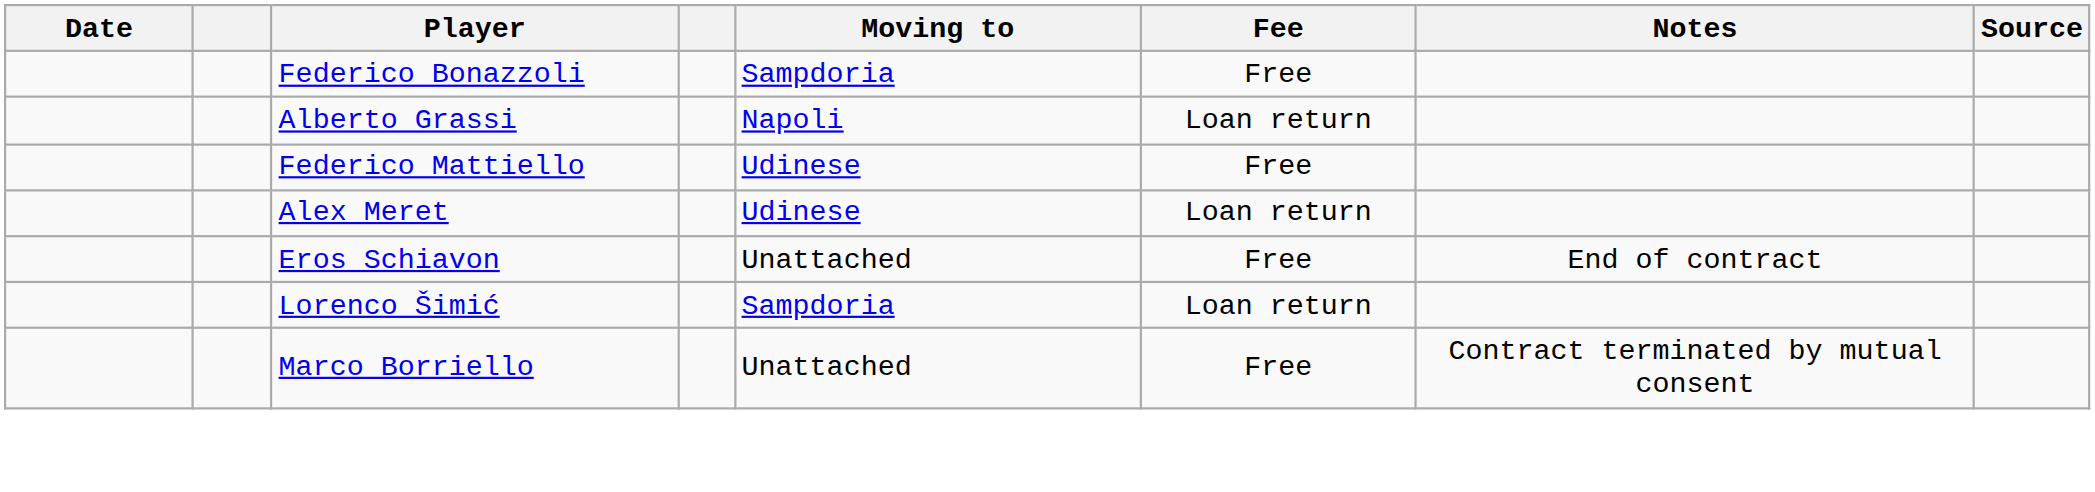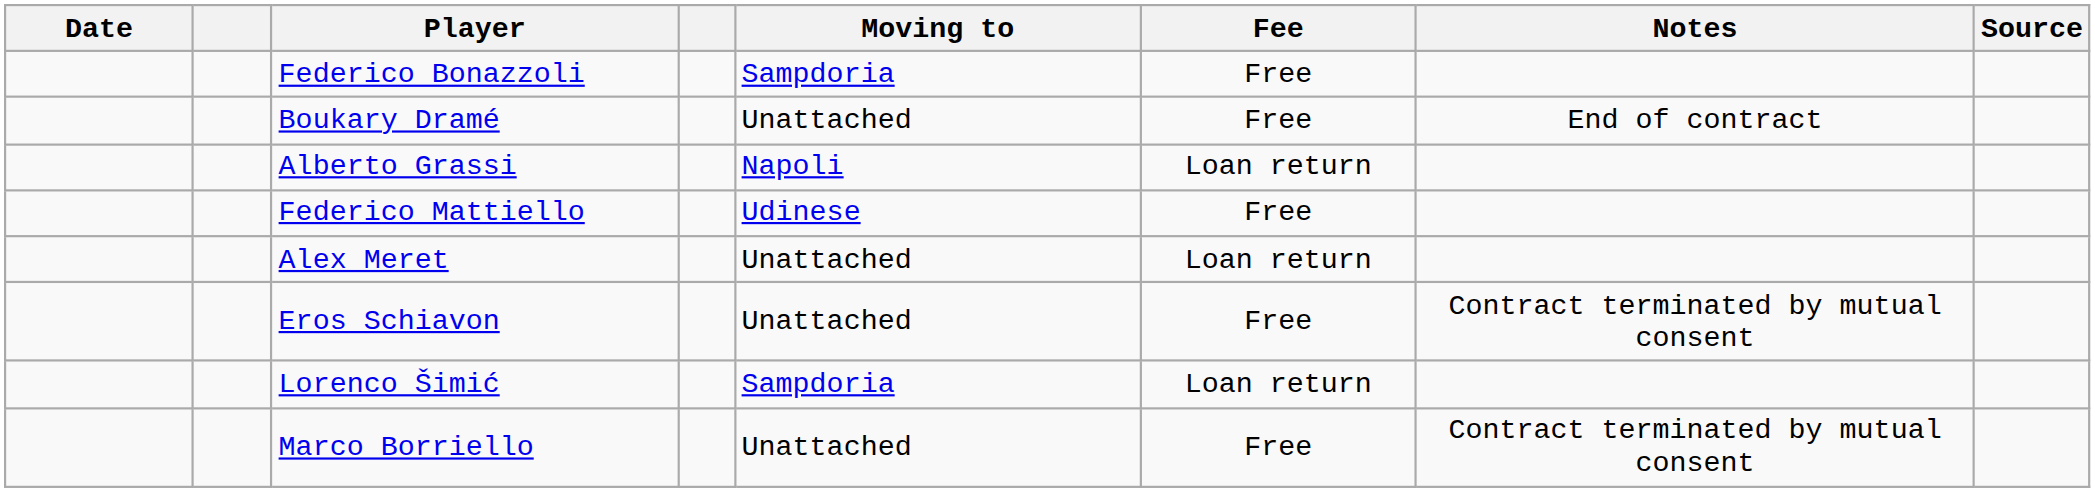 <table class="wikitable sortable">
 <tr>
 <th style="width:80px;">Date</th>
 <th style="width:30px;"></th>
 <th style="width:180px;">Player</th>
 <th style="width:20px;"></th>
 <th style="width:180px;">Moving to</th>
 <th style="width:120px;" class="unsortable">Fee</th>
 <th style="width:250px;" class="unsortable">Notes</th>
 <th style="width:20px;">Source</th>
 </tr>
 <tr>
 <td></td>
 <td align=center></td>
 <td> <a href='#'>Federico Bonazzoli</a></td>
 <td align=center></td>
 <td> <a href='#'>Sampdoria</a></td>
 <td align=center>Free</td>
 <td align=center></td>
+<td></td>
+</tr>
+<tr>
+<td></td>
+<td align=center></td>
+<td> <a href='#'>Boukary Dramé</a></td>
+<td align=center></td>
+<td>Unattached</td>
+<td align=center>Free</td>
+<td align=center>End of contract</td>
 <td></td>
 </tr>
 <tr>
 <td></td>
 <td align=center></td>
 <td> <a href='#'>Alberto Grassi</a></td>
 <td align=center></td>
 <td> <a href='#'>Napoli</a></td>
 <td align=center>Loan return</td>
 <td align=center></td>
 <td></td>
 </tr>
 <tr>
 <td></td>
 <td align=center></td>
 <td> <a href='#'>Federico Mattiello</a></td>
 <td align=center></td>
 <td> <a href='#'>Udinese</a></td>
 <td align=center>Free</td>
 <td align=center></td>
 <td></td>
 </tr>
 <tr>
 <td></td>
 <td align=center></td>
 <td> <a href='#'>Alex Meret</a></td>
 <td align=center></td>
-<td> <a href='#'>Udinese</a></td>
+<td>Unattached</td>
 <td align=center>Loan return</td>
 <td align=center></td>
 <td></td>
 </tr>
 <tr>
 <td></td>
 <td align=center></td>
 <td> <a href='#'>Eros Schiavon</a></td>
 <td align=center></td>
 <td>Unattached</td>
 <td align=center>Free</td>
-<td align=center>End of contract</td>
+<td align=center>Contract terminated by mutual consent</td>
 <td></td>
 </tr>
 <tr>
 <td></td>
 <td align=center></td>
 <td> <a href='#'>Lorenco Šimić</a></td>
 <td align=center></td>
 <td> <a href='#'>Sampdoria</a></td>
 <td align=center>Loan return</td>
 <td align=center></td>
 <td></td>
 </tr>
 <tr>
 <td></td>
 <td align=center></td>
 <td> <a href='#'>Marco Borriello</a></td>
 <td align=center></td>
 <td>Unattached</td>
 <td align=center>Free</td>
 <td align=center>Contract terminated by mutual consent</td>
 <td></td>
 </tr>
 </table>
